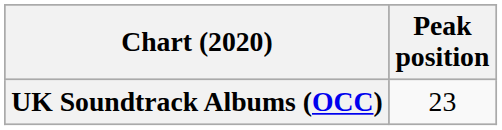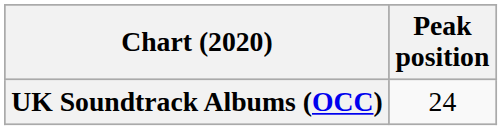 <table class="wikitable plainrowheaders" style="text-align:center;">
 <tr>
 <th scope="col">Chart (2020)</th>
 <th scope="col">Peak<br>position</th>
 </tr>
 <tr>
 <th scope="row">UK Soundtrack Albums (<a href='#'>OCC</a>)</th>
-<td>23</td>
+<td>24</td>
 </tr>
 </table>
